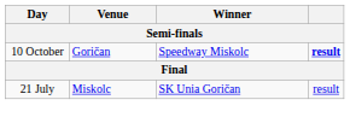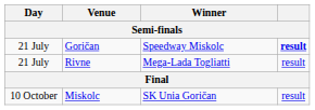 <table class=wikitable>
 <tr>
 <th width=80px>Day</th>
 <th width=110px>Venue</th>
 <th width=200px>Winner</th>
 <th width=40px></th>
 </tr>
 <tr>
 <th colspan=4>Semi-finals</th>
 </tr>
 <tr>
-<td align=center>10 October</td>
+<td align=center>21 July</td>
 <td> <a href='#'>Goričan</a></td>
 <td> <a href='#'>Speedway Miskolc</a></td>
 <td align=center><strong><a href='#'>result</a></strong></td>
 </tr>
 <tr>
+<td align=center>21 July</td>
+<td> <a href='#'>Rivne</a></td>
+<td> <a href='#'>Mega-Lada Togliatti</a></td>
+<td align=center><a href='#'>result</a></td>
+</tr>
+<tr>
 <th colspan=4>Final</th>
 </tr>
 <tr>
-<td align=center>21 July</td>
+<td align=center>10 October</td>
 <td> <a href='#'>Miskolc</a></td>
 <td> <a href='#'>SK Unia Goričan</a></td>
 <td align=center><a href='#'>result</a></td>
 </tr>
 </table>
